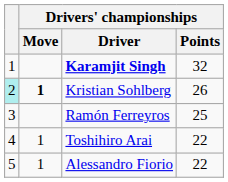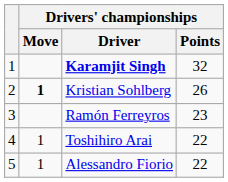 <table class="wikitable" style="font-size:85%;">
 <tr>
 <th rowspan="2"></th>
 <th colspan="3" nowrap>Drivers' championships</th>
 </tr>
 <tr>
 <th>Move</th>
 <th>Driver</th>
 <th>Points</th>
 </tr>
 <tr>
 <td align="center">1</td>
 <td align="center"></td>
 <td> <strong><a href='#'>Karamjit Singh</a></strong></td>
 <td align="center">32</td>
 </tr>
 <tr>
-<td align="center" style="background: paleturquoise;">2</td>
+<td align="center">2</td>
 <td align="center"><strong> 1</strong></td>
 <td> <a href='#'>Kristian Sohlberg</a></td>
 <td align="center">26</td>
 </tr>
 <tr>
 <td align="center">3</td>
 <td align="center"></td>
 <td> <a href='#'>Ramón Ferreyros</a></td>
-<td align="center">25</td>
+<td align="center">23</td>
 </tr>
 <tr>
 <td align="center">4</td>
 <td align="center"> 1</td>
 <td> <a href='#'>Toshihiro Arai</a></td>
 <td align="center">22</td>
 </tr>
 <tr>
 <td align="center">5</td>
 <td align="center"> 1</td>
 <td> <a href='#'>Alessandro Fiorio</a></td>
 <td align="center">22</td>
 </tr>
 </table>
